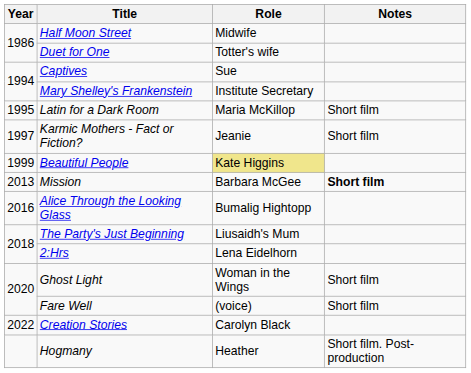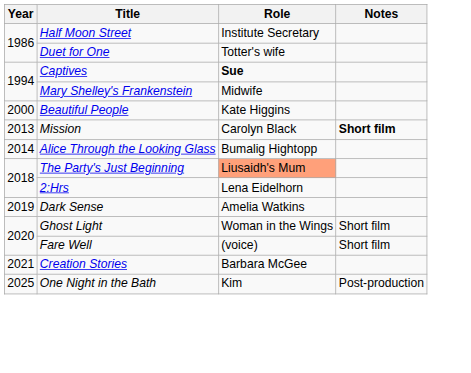 <table class="wikitable">
 <tr>
 <th>Year</th>
 <th>Title</th>
 <th>Role</th>
 <th>Notes</th>
 </tr>
 <tr>
 <td rowspan="2">1986</td>
 <td><em><a href='#'>Half Moon Street</a></em></td>
-<td>Midwife</td>
+<td>Institute Secretary</td>
 <td></td>
 </tr>
 <tr>
 <td><em><a href='#'>Duet for One</a></em></td>
 <td>Totter's wife</td>
 <td></td>
 </tr>
 <tr>
 <td rowspan="2">1994</td>
 <td><em><a href='#'>Captives</a></em></td>
-<td>Sue</td>
+<td><strong>Sue</strong></td>
 <td></td>
 </tr>
 <tr>
 <td><em><a href='#'>Mary Shelley's Frankenstein</a></em></td>
-<td>Institute Secretary</td>
+<td>Midwife</td>
 <td></td>
 </tr>
 <tr>
-<td>1995</td>
-<td><em>Latin for a Dark Room</em></td>
-<td>Maria McKillop</td>
-<td>Short film</td>
-</tr>
-<tr>
-<td>1997</td>
-<td><em>Karmic Mothers - Fact or Fiction?</em></td>
-<td>Jeanie</td>
-<td>Short film</td>
-</tr>
-<tr>
-<td>1999</td>
+<td>2000</td>
 <td><em><a href='#'>Beautiful People</a></em></td>
-<td style="background: khaki;">Kate Higgins</td>
+<td>Kate Higgins</td>
 <td></td>
 </tr>
 <tr>
 <td>2013</td>
 <td><em>Mission</em></td>
-<td>Barbara McGee</td>
+<td>Carolyn Black</td>
 <td><strong>Short film</strong></td>
 </tr>
 <tr>
-<td>2016</td>
+<td>2014</td>
 <td><em><a href='#'>Alice Through the Looking Glass</a></em></td>
 <td>Bumalig Hightopp</td>
 <td></td>
 </tr>
 <tr>
 <td rowspan="2">2018</td>
 <td><em><a href='#'>The Party's Just Beginning</a></em></td>
-<td>Liusaidh's Mum</td>
+<td style="background: lightsalmon;">Liusaidh's Mum</td>
 <td></td>
 </tr>
 <tr>
 <td><em><a href='#'>2:Hrs</a></em></td>
 <td>Lena Eidelhorn</td>
+<td></td>
+</tr>
+<tr>
+<td>2019</td>
+<td><em>Dark Sense</em></td>
+<td>Amelia Watkins</td>
 <td></td>
 </tr>
 <tr>
 <td rowspan="2">2020</td>
 <td><em>Ghost Light</em></td>
 <td>Woman in the Wings</td>
 <td>Short film</td>
 </tr>
 <tr>
 <td><em>Fare Well</em></td>
 <td>(voice)</td>
 <td>Short film</td>
 </tr>
 <tr>
-<td>2022</td>
+<td>2021</td>
 <td><em><a href='#'>Creation Stories</a></em></td>
-<td>Carolyn Black</td>
+<td>Barbara McGee</td>
 <td></td>
 </tr>
 <tr>
-<td></td>
-<td><em>Hogmany</em></td>
-<td>Heather</td>
-<td>Short film. Post-production</td>
+<td>2025</td>
+<td><em>One Night in the Bath</em></td>
+<td>Kim</td>
+<td>Post-production</td>
 </tr>
 </table>
